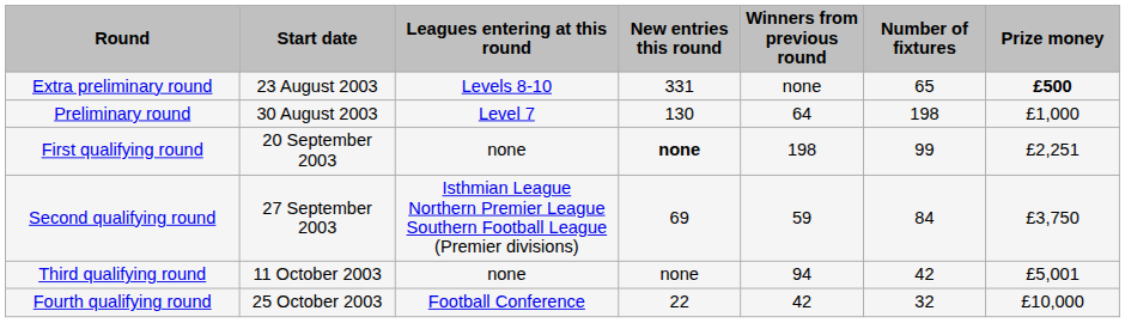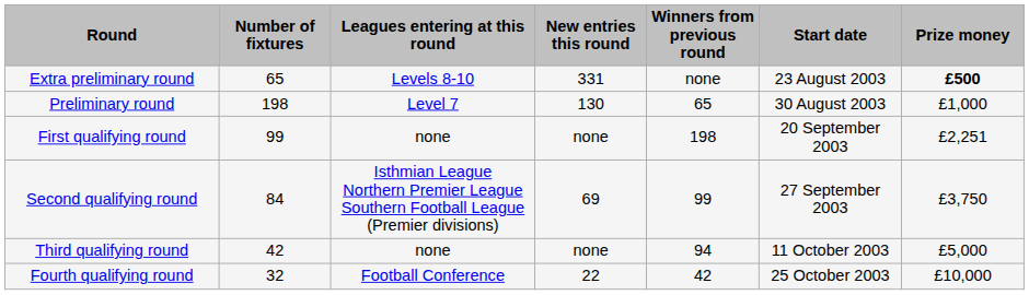 <table class="wikitable" style="width: 1024px; background:WhiteSmoke; text-align:center">
 <tr>
 <th scope="col" style="width: 21.00%; background:silver;">Round</th>
-<th scope="col" style="width: 14.00%; background:silver;">Start date</th>
+<th scope="col" style="width: 11.00%; background:silver;">Number of fixtures</th>
 <th scope="col" style="width: 20.00%; background:silver;">Leagues entering at this round</th>
 <th scope="col" style="width: 11.00%; background:silver;">New entries this round</th>
 <th scope="col" style="width: 11.00%; background:silver;">Winners from previous round</th>
-<th scope="col" style="width: 11.00%; background:silver;">Number of fixtures</th>
+<th scope="col" style="width: 14.00%; background:silver;">Start date</th>
 <th scope="col" style="width: 12.00%; background:silver;">Prize money</th>
 </tr>
 <tr>
 <td><a href='#'>Extra preliminary round</a></td>
-<td>23 August 2003</td>
+<td>65</td>
 <td><a href='#'>Levels 8-10</a></td>
 <td>331</td>
 <td>none</td>
-<td>65</td>
+<td>23 August 2003</td>
 <td><strong>£500</strong></td>
 </tr>
 <tr>
 <td><a href='#'>Preliminary round</a></td>
-<td>30 August 2003</td>
+<td>198</td>
 <td><a href='#'>Level 7</a></td>
 <td>130</td>
-<td>64</td>
-<td>198</td>
+<td>65</td>
+<td>30 August 2003</td>
 <td>£1,000</td>
 </tr>
 <tr>
 <td><a href='#'>First qualifying round</a></td>
+<td>99</td>
+<td>none</td>
+<td>none</td>
+<td>198</td>
 <td>20 September 2003</td>
-<td>none</td>
-<td><strong>none</strong></td>
-<td>198</td>
-<td>99</td>
 <td>£2,251</td>
 </tr>
 <tr>
 <td><a href='#'>Second qualifying round</a></td>
-<td>27 September 2003</td>
+<td>84</td>
 <td><a href='#'>Isthmian League</a><br><a href='#'>Northern Premier League</a><br><a href='#'>Southern Football League</a><br>(Premier divisions)</td>
 <td>69</td>
-<td>59</td>
-<td>84</td>
+<td>99</td>
+<td>27 September 2003</td>
 <td>£3,750</td>
 </tr>
 <tr>
 <td><a href='#'>Third qualifying round</a></td>
-<td>11 October 2003</td>
+<td>42</td>
 <td>none</td>
 <td>none</td>
 <td>94</td>
-<td>42</td>
-<td>£5,001</td>
+<td>11 October 2003</td>
+<td>£5,000</td>
 </tr>
 <tr>
 <td><a href='#'>Fourth qualifying round</a></td>
-<td>25 October 2003</td>
+<td>32</td>
 <td><a href='#'>Football Conference</a></td>
 <td>22</td>
 <td>42</td>
-<td>32</td>
+<td>25 October 2003</td>
 <td>£10,000</td>
 </tr>
 </table>
